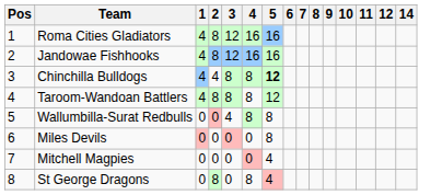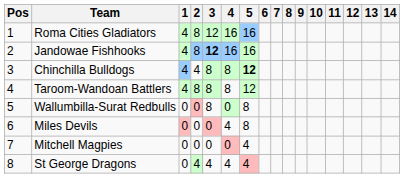 <table class="wikitable">
 <tr>
 <th>Pos</th>
 <th>Team</th>
 <th>1</th>
 <th>2</th>
 <th>3</th>
 <th>4</th>
 <th>5</th>
 <th>6</th>
 <th>7</th>
 <th>8</th>
 <th>9</th>
 <th>10</th>
 <th>11</th>
 <th>12</th>
+<th>13</th>
 <th>14</th>
 </tr>
 <tr>
 <td>1</td>
 <td> Roma Cities Gladiators</td>
 <td style="background:#ccffcc;">4</td>
 <td style="background:#ccffcc;">8</td>
 <td style="background:#ccffcc;">12</td>
 <td style="background:#ccffcc;">16</td>
 <td style="background:#99ccff;">16</td>
 <td></td>
 <td></td>
 <td></td>
 <td></td>
 <td></td>
 <td></td>
 <td></td>
 <td></td>
+<td></td>
 </tr>
 <tr>
 <td>2</td>
 <td> Jandowae Fishhooks</td>
 <td style="background:#ccffcc;">4</td>
 <td style="background:#99ccff;">8</td>
-<td style="background:#99ccff;">12</td>
+<td style="background:#99ccff;"><strong>12</strong></td>
 <td style="background:#99ccff;">16</td>
 <td style="background:#ccffcc;">16</td>
+<td></td>
 <td></td>
 <td></td>
 <td></td>
 <td></td>
 <td></td>
 <td></td>
 <td></td>
 <td></td>
 </tr>
 <tr>
 <td>3</td>
 <td> Chinchilla Bulldogs</td>
 <td style="background:#99ccff;">4</td>
 <td>4</td>
 <td style="background:#ccffcc;">8</td>
 <td style="background:#ccffcc;">8</td>
 <td style="background:#ccffcc;"><strong>12</strong></td>
 <td></td>
 <td></td>
 <td></td>
 <td></td>
 <td></td>
 <td></td>
 <td></td>
 <td></td>
+<td></td>
 </tr>
 <tr>
 <td>4</td>
 <td> Taroom-Wandoan Battlers</td>
 <td style="background:#ccffcc;">4</td>
 <td style="background:#ccffcc;">8</td>
 <td style="background:#ccffcc;">8</td>
 <td>8</td>
 <td style="background:#ccffcc;">12</td>
 <td></td>
 <td></td>
 <td></td>
 <td></td>
 <td></td>
 <td></td>
 <td></td>
 <td></td>
+<td></td>
 </tr>
 <tr>
 <td>5</td>
 <td> Wallumbilla-Surat Redbulls</td>
 <td>0</td>
 <td style="background:#ffbbbb;">0</td>
-<td>4</td>
-<td style="background:#ccffcc;">8</td>
 <td>8</td>
+<td style="background:#ccffcc;">0</td>
+<td>8</td>
+<td></td>
 <td></td>
 <td></td>
 <td></td>
 <td></td>
 <td></td>
 <td></td>
 <td></td>
 <td></td>
 </tr>
 <tr>
 <td>6</td>
 <td> Miles Devils</td>
 <td style="background:#ffbbbb;">0</td>
 <td>0</td>
 <td style="background:#ffbbbb;">0</td>
-<td>0</td>
+<td>4</td>
 <td>8</td>
+<td></td>
 <td></td>
 <td></td>
 <td></td>
 <td></td>
 <td></td>
 <td></td>
 <td></td>
 <td></td>
 </tr>
 <tr>
 <td>7</td>
 <td> Mitchell Magpies</td>
 <td>0</td>
 <td>0</td>
 <td>0</td>
 <td style="background:#ffbbbb;">0</td>
 <td>4</td>
 <td></td>
 <td></td>
 <td></td>
 <td></td>
 <td></td>
 <td></td>
 <td></td>
 <td></td>
+<td></td>
 </tr>
 <tr>
 <td>8</td>
 <td> St George Dragons</td>
 <td>0</td>
-<td style="background:#ccffcc;">8</td>
-<td>0</td>
-<td>8</td>
+<td style="background:#ccffcc;">4</td>
+<td>4</td>
+<td>4</td>
 <td style="background:#ffbbbb;">4</td>
+<td></td>
 <td></td>
 <td></td>
 <td></td>
 <td></td>
 <td></td>
 <td></td>
 <td></td>
 <td></td>
 </tr>
 </table>
